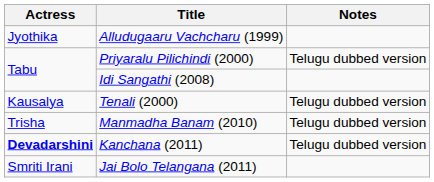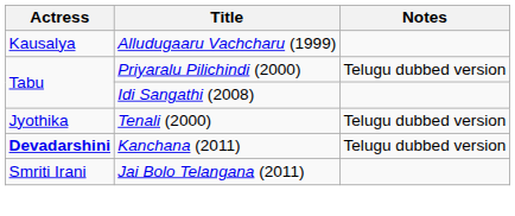 <table class="wikitable sortable">
 <tr>
 <th>Actress</th>
 <th>Title</th>
 <th>Notes</th>
 </tr>
 <tr>
-<td><a href='#'>Jyothika</a></td>
+<td><a href='#'>Kausalya</a></td>
 <td><em><a href='#'>Alludugaaru Vachcharu</a></em> (1999)</td>
 <td></td>
 </tr>
 <tr>
 <td rowspan="2"><a href='#'>Tabu</a></td>
 <td><a href='#'><em>Priyaralu Pilichindi</em></a> (2000)</td>
 <td>Telugu dubbed version</td>
 </tr>
 <tr>
 <td><em><a href='#'>Idi Sangathi</a></em> (2008)</td>
 <td></td>
 </tr>
 <tr>
-<td><a href='#'>Kausalya</a></td>
+<td><a href='#'>Jyothika</a></td>
 <td><em><a href='#'>Tenali</a></em> (2000)</td>
-<td>Telugu dubbed version</td>
-</tr>
-<tr>
-<td><a href='#'>Trisha</a></td>
-<td><em><a href='#'>Manmadha Banam</a></em> (2010)</td>
 <td>Telugu dubbed version</td>
 </tr>
 <tr>
 <td><strong><a href='#'>Devadarshini</a></strong></td>
 <td><em><a href='#'>Kanchana</a></em> (2011)</td>
 <td>Telugu dubbed version</td>
 </tr>
 <tr>
 <td><a href='#'>Smriti Irani</a></td>
 <td><em><a href='#'>Jai Bolo Telangana</a></em> (2011)</td>
 <td></td>
 </tr>
 </table>
